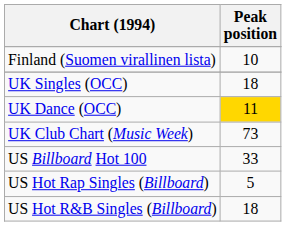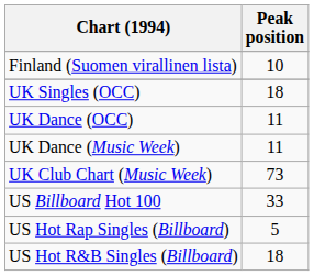 <table class="wikitable sortable">
 <tr>
 <th align="left">Chart (1994)</th>
 <th align="center">Peak<br>position</th>
 </tr>
 <tr>
 </tr>
 <tr>
 <td align="left">Finland (<a href='#'>Suomen virallinen lista</a>)</td>
 <td align="center">10</td>
 </tr>
 <tr>
 </tr>
 <tr>
 </tr>
 <tr>
 </tr>
 <tr>
 </tr>
 <tr>
 </tr>
 <tr>
 <td align="left"><a href='#'>UK Singles</a> (<a href='#'>OCC</a>)</td>
 <td align="center">18</td>
 </tr>
 <tr>
 <td align="left"><a href='#'>UK Dance</a> (<a href='#'>OCC</a>)</td>
-<td align="center" style="background: gold;">11</td>
+<td align="center">11</td>
+</tr>
+<tr>
+<td align="left">UK Dance (<em><a href='#'>Music Week</a></em>)</td>
+<td align="center">11</td>
 </tr>
 <tr>
 <td align="left"><a href='#'>UK Club Chart</a> (<em><a href='#'>Music Week</a></em>)</td>
 <td align="center">73</td>
 </tr>
 <tr>
 <td align="left">US <em><a href='#'>Billboard</a></em> <a href='#'>Hot 100</a></td>
 <td align="center">33</td>
 </tr>
 <tr>
 <td align="left">US <a href='#'>Hot Rap Singles</a> (<em><a href='#'>Billboard</a></em>)</td>
 <td align="center">5</td>
 </tr>
 <tr>
 <td align="left">US <a href='#'>Hot R&B Singles</a> (<em><a href='#'>Billboard</a></em>)</td>
 <td align="center">18</td>
 </tr>
 </table>
